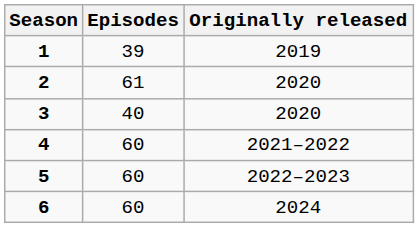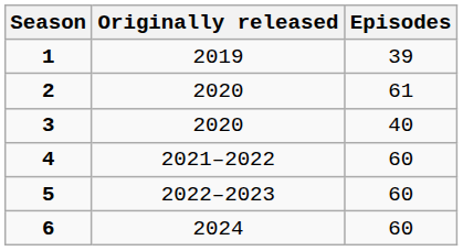 <table class="wikitable">
 <tr>
 <th>Season</th>
+<th>Originally released</th>
 <th>Episodes</th>
-<th>Originally released</th>
 </tr>
 <tr>
 <td align="center"><strong>1</strong></td>
+<td align="center" width="150">2019</td>
 <td align="center">39</td>
-<td align="center" width="150">2019</td>
 </tr>
 <tr>
 <td align="center"><strong>2</strong></td>
+<td align="center" width="150">2020</td>
 <td align="center">61</td>
-<td align="center" width="150">2020</td>
 </tr>
 <tr>
 <td align="center"><strong>3</strong></td>
+<td align="center" width="150">2020</td>
 <td align="center">40</td>
-<td align="center" width="150">2020</td>
 </tr>
 <tr>
 <td align="center"><strong>4</strong></td>
+<td align="center" width="150">2021–2022</td>
 <td align="center">60</td>
-<td align="center" width="150">2021–2022</td>
 </tr>
 <tr>
 <td align="center"><strong>5</strong></td>
+<td align="center" width="150">2022–2023</td>
 <td align="center">60</td>
-<td align="center" width="150">2022–2023</td>
 </tr>
 <tr>
 <td align="center"><strong>6</strong></td>
+<td align="center" width="150">2024</td>
 <td align="center">60</td>
-<td align="center" width="150">2024</td>
 </tr>
 </table>
